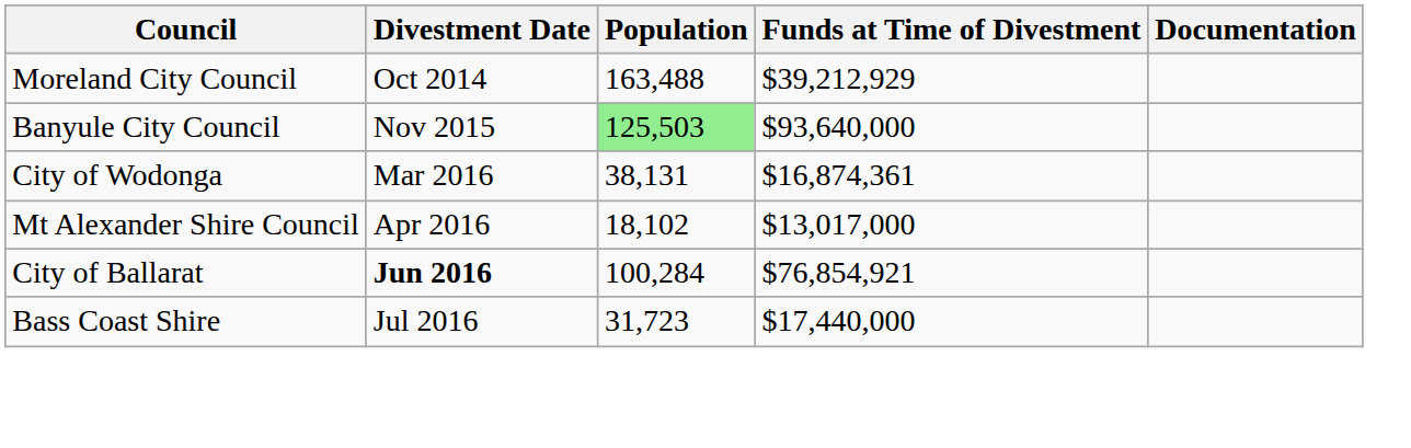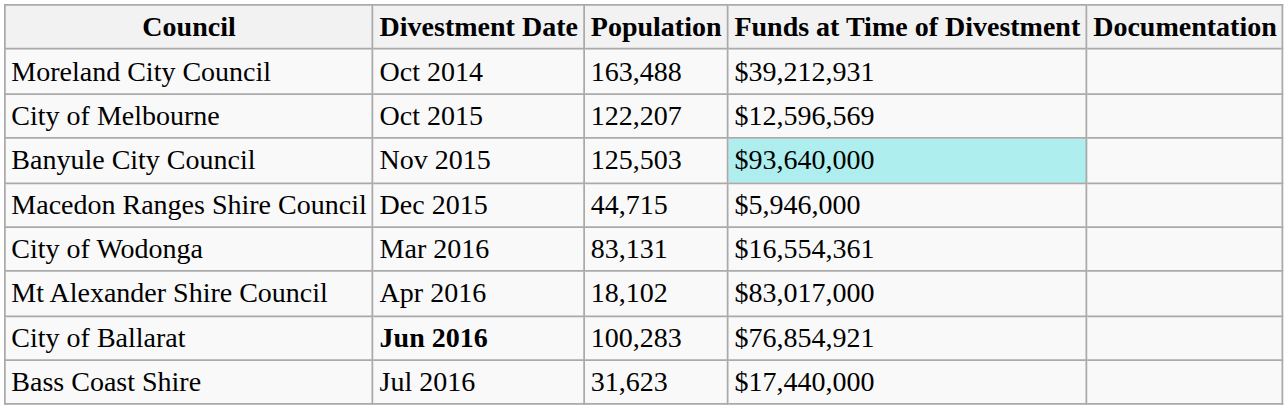 <table class="wikitable">
 <tr>
 <th>Council</th>
 <th>Divestment Date</th>
 <th>Population</th>
 <th>Funds at Time of Divestment</th>
 <th>Documentation</th>
 </tr>
 <tr>
 <td>Moreland City Council</td>
 <td>Oct 2014</td>
 <td>163,488</td>
-<td>$39,212,929</td>
+<td>$39,212,931</td>
+<td></td>
+</tr>
+<tr>
+<td>City of Melbourne</td>
+<td>Oct 2015</td>
+<td>122,207</td>
+<td>$12,596,569</td>
 <td></td>
 </tr>
 <tr>
 <td>Banyule City Council</td>
 <td>Nov 2015</td>
-<td style="background: lightgreen;">125,503</td>
-<td>$93,640,000</td>
+<td>125,503</td>
+<td style="background: paleturquoise;">$93,640,000</td>
+<td></td>
+</tr>
+<tr>
+<td>Macedon Ranges Shire Council</td>
+<td>Dec 2015</td>
+<td>44,715</td>
+<td>$5,946,000</td>
 <td></td>
 </tr>
 <tr>
 <td>City of Wodonga</td>
 <td>Mar 2016</td>
-<td>38,131</td>
-<td>$16,874,361</td>
+<td>83,131</td>
+<td>$16,554,361</td>
 <td></td>
 </tr>
 <tr>
 <td>Mt Alexander Shire Council</td>
 <td>Apr 2016</td>
 <td>18,102</td>
-<td>$13,017,000</td>
+<td>$83,017,000</td>
 <td></td>
 </tr>
 <tr>
 <td>City of Ballarat</td>
 <td><strong>Jun 2016</strong></td>
-<td>100,284</td>
+<td>100,283</td>
 <td>$76,854,921</td>
 <td></td>
 </tr>
 <tr>
 <td>Bass Coast Shire</td>
 <td>Jul 2016</td>
-<td>31,723</td>
+<td>31,623</td>
 <td>$17,440,000</td>
 <td></td>
 </tr>
 </table>
